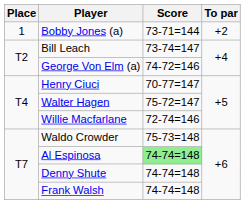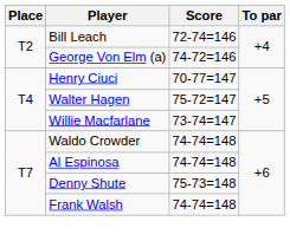 <table class=wikitable>
 <tr>
 <th>Place</th>
 <th>Player</th>
 <th>Score</th>
 <th>To par</th>
 </tr>
 <tr>
-<td align=center>1</td>
-<td> <a href='#'>Bobby Jones</a> (a)</td>
-<td>73-71=144</td>
-<td align=center>+2</td>
-</tr>
-<tr>
 <td rowspan=2 align=center>T2</td>
 <td> Bill Leach</td>
-<td>73-74=147</td>
+<td>72-74=146</td>
 <td rowspan=2 align=center>+4</td>
 </tr>
 <tr>
 <td> <a href='#'>George Von Elm</a> (a)</td>
 <td>74-72=146</td>
 </tr>
 <tr>
 <td rowspan=3 align=center>T4</td>
 <td> <a href='#'>Henry Ciuci</a></td>
 <td>70-77=147</td>
 <td rowspan=3 align=center>+5</td>
 </tr>
 <tr>
 <td> <a href='#'>Walter Hagen</a></td>
 <td>75-72=147</td>
 </tr>
 <tr>
 <td> <a href='#'>Willie Macfarlane</a></td>
-<td>72-74=146</td>
+<td>73-74=147</td>
 </tr>
 <tr>
 <td rowspan=4 align=center>T7</td>
 <td> Waldo Crowder</td>
-<td>75-73=148</td>
+<td>74-74=148</td>
 <td rowspan=4 align=center>+6</td>
 </tr>
 <tr>
 <td> <a href='#'>Al Espinosa</a></td>
-<td style="background: lightgreen;">74-74=148</td>
+<td>74-74=148</td>
 </tr>
 <tr>
 <td> <a href='#'>Denny Shute</a></td>
-<td>74-74=148</td>
+<td>75-73=148</td>
 </tr>
 <tr>
 <td> <a href='#'>Frank Walsh</a></td>
 <td>74-74=148</td>
 </tr>
 </table>
